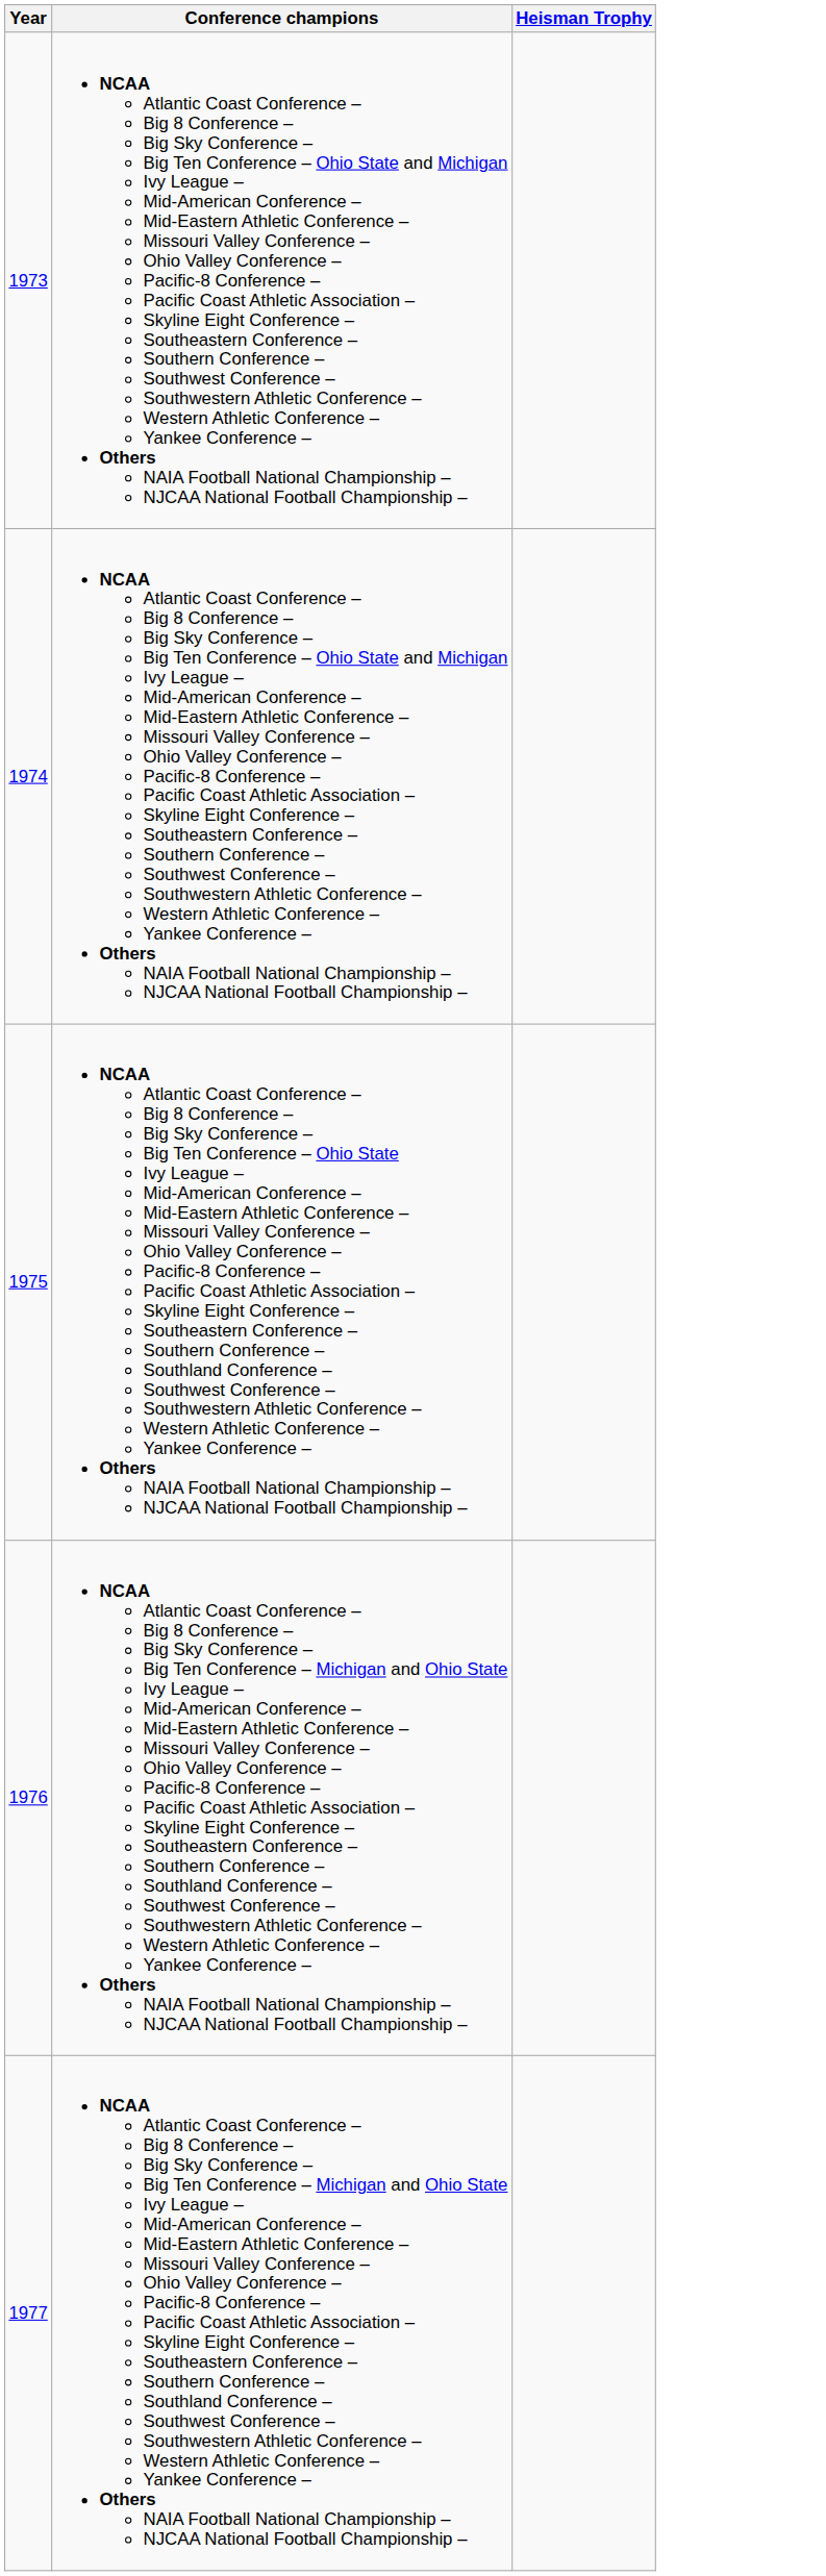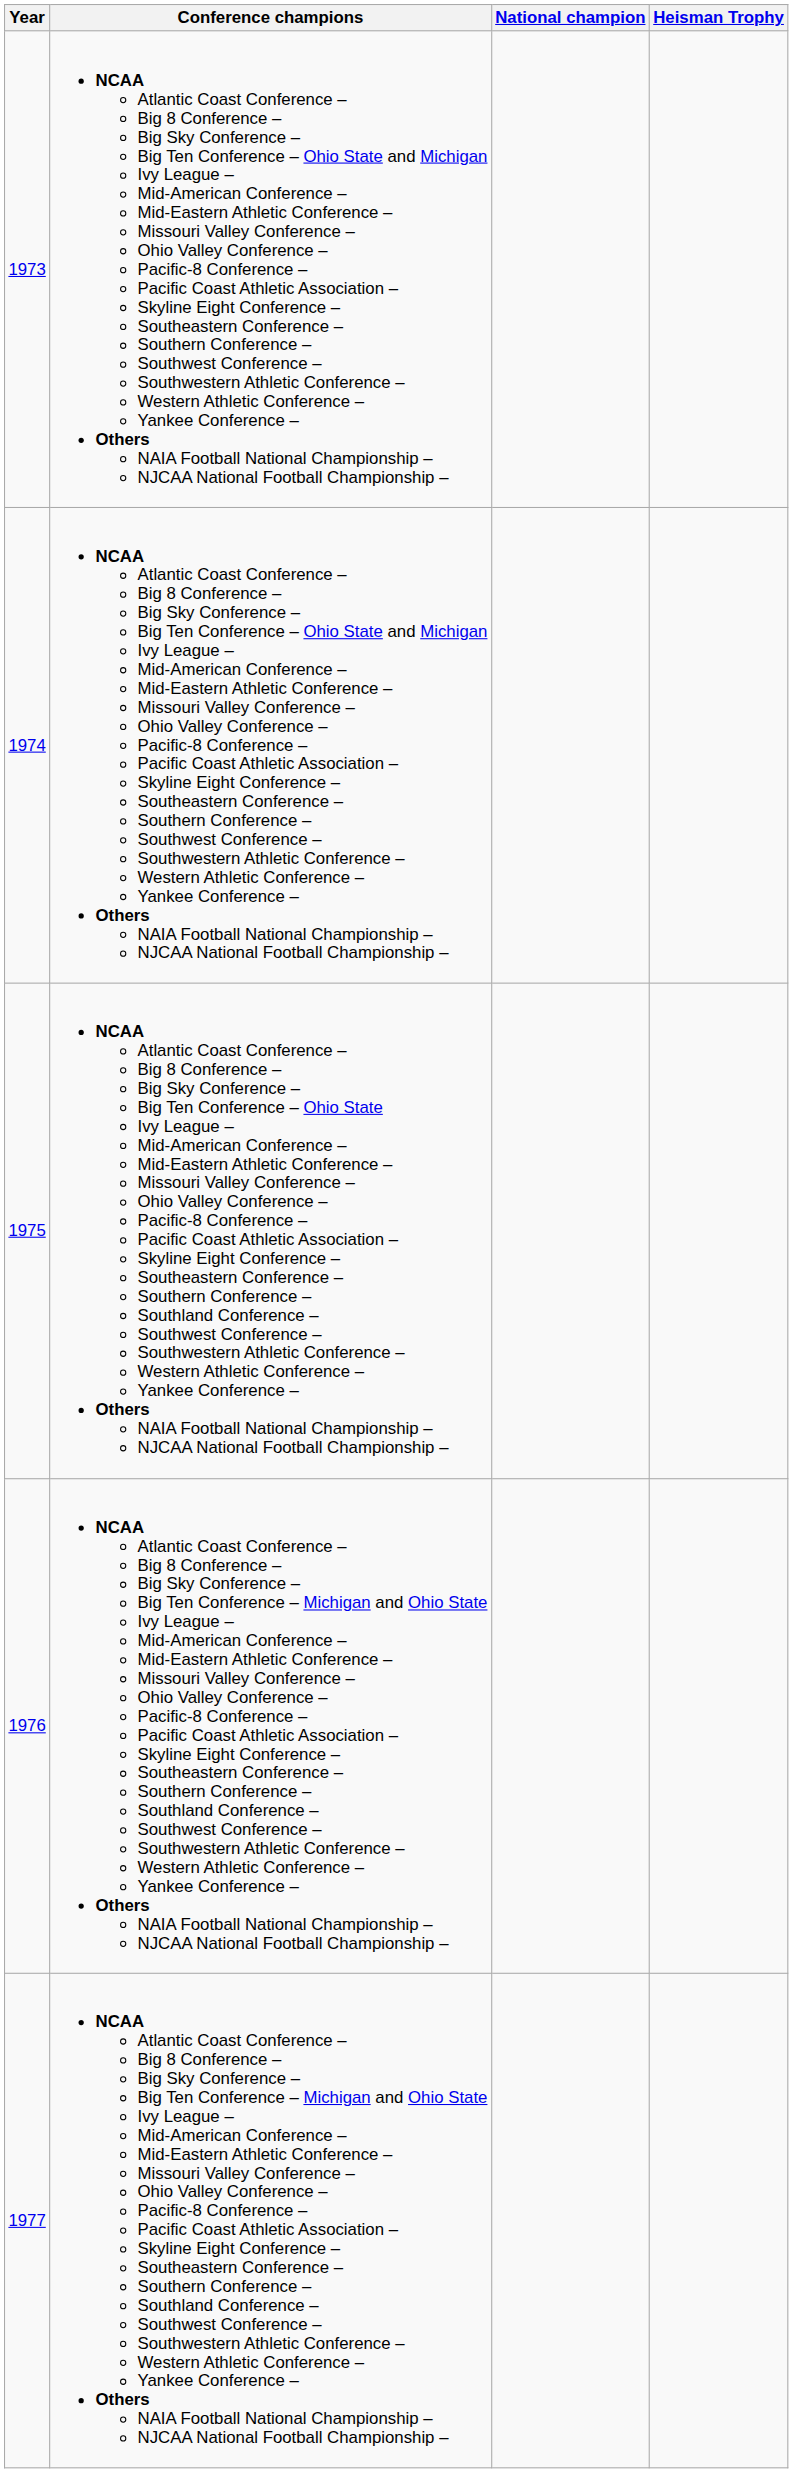 <table class="wikitable">
 <tr>
 <th>Year</th>
 <th>Conference champions</th>
+<th><a href='#'>National champion</a></th>
 <th><a href='#'>Heisman Trophy</a></th>
 </tr>
 <tr>
 <td><a href='#'>1973</a></td>
 <td><br><ul><li><strong>NCAA</strong><ul><li>Atlantic Coast Conference –</li><li>Big 8 Conference –</li><li>Big Sky Conference –</li><li>Big Ten Conference  – <a href='#'>Ohio State</a> and <a href='#'>Michigan</a></li><li>Ivy League –</li><li>Mid-American Conference –</li><li>Mid-Eastern Athletic Conference –</li><li>Missouri Valley Conference –</li><li>Ohio Valley Conference –</li><li>Pacific-8 Conference –</li><li>Pacific Coast Athletic Association –</li><li>Skyline Eight Conference –</li><li>Southeastern Conference –</li><li>Southern Conference –</li><li>Southwest Conference –</li><li>Southwestern Athletic Conference –</li><li>Western Athletic Conference –</li><li>Yankee Conference –</li></ul></li><li><strong>Others</strong><ul><li>NAIA Football National Championship –</li><li>NJCAA National Football Championship –</li></ul></li></ul></td>
 <td></td>
+<td></td>
 </tr>
 <tr>
 <td><a href='#'>1974</a></td>
 <td><br><ul><li><strong>NCAA</strong><ul><li>Atlantic Coast Conference –</li><li>Big 8 Conference –</li><li>Big Sky Conference –</li><li>Big Ten Conference  – <a href='#'>Ohio State</a> and <a href='#'>Michigan</a></li><li>Ivy League –</li><li>Mid-American Conference –</li><li>Mid-Eastern Athletic Conference –</li><li>Missouri Valley Conference –</li><li>Ohio Valley Conference –</li><li>Pacific-8 Conference –</li><li>Pacific Coast Athletic Association –</li><li>Skyline Eight Conference –</li><li>Southeastern Conference –</li><li>Southern Conference –</li><li>Southwest Conference –</li><li>Southwestern Athletic Conference –</li><li>Western Athletic Conference –</li><li>Yankee Conference –</li></ul></li><li><strong>Others</strong><ul><li>NAIA Football National Championship –</li><li>NJCAA National Football Championship –</li></ul></li></ul></td>
+<td></td>
 <td></td>
 </tr>
 <tr>
 <td><a href='#'>1975</a></td>
 <td><br><ul><li><strong>NCAA</strong><ul><li>Atlantic Coast Conference –</li><li>Big 8 Conference –</li><li>Big Sky Conference –</li><li>Big Ten Conference  – <a href='#'>Ohio State</a></li><li>Ivy League –</li><li>Mid-American Conference –</li><li>Mid-Eastern Athletic Conference –</li><li>Missouri Valley Conference –</li><li>Ohio Valley Conference –</li><li>Pacific-8 Conference –</li><li>Pacific Coast Athletic Association –</li><li>Skyline Eight Conference –</li><li>Southeastern Conference –</li><li>Southern Conference –</li><li>Southland Conference –</li><li>Southwest Conference –</li><li>Southwestern Athletic Conference –</li><li>Western Athletic Conference –</li><li>Yankee Conference –</li></ul></li><li><strong>Others</strong><ul><li>NAIA Football National Championship –</li><li>NJCAA National Football Championship –</li></ul></li></ul></td>
 <td></td>
+<td></td>
 </tr>
 <tr>
 <td><a href='#'>1976</a></td>
 <td><br><ul><li><strong>NCAA</strong><ul><li>Atlantic Coast Conference –</li><li>Big 8 Conference –</li><li>Big Sky Conference –</li><li>Big Ten Conference  – <a href='#'>Michigan</a> and <a href='#'>Ohio State</a></li><li>Ivy League –</li><li>Mid-American Conference –</li><li>Mid-Eastern Athletic Conference –</li><li>Missouri Valley Conference –</li><li>Ohio Valley Conference –</li><li>Pacific-8 Conference –</li><li>Pacific Coast Athletic Association –</li><li>Skyline Eight Conference –</li><li>Southeastern Conference –</li><li>Southern Conference –</li><li>Southland Conference –</li><li>Southwest Conference –</li><li>Southwestern Athletic Conference –</li><li>Western Athletic Conference –</li><li>Yankee Conference –</li></ul></li><li><strong>Others</strong><ul><li>NAIA Football National Championship –</li><li>NJCAA National Football Championship –</li></ul></li></ul></td>
+<td></td>
 <td></td>
 </tr>
 <tr>
 <td><a href='#'>1977</a></td>
 <td><br><ul><li><strong>NCAA</strong><ul><li>Atlantic Coast Conference –</li><li>Big 8 Conference –</li><li>Big Sky Conference –</li><li>Big Ten Conference  – <a href='#'>Michigan</a> and <a href='#'>Ohio State</a></li><li>Ivy League –</li><li>Mid-American Conference –</li><li>Mid-Eastern Athletic Conference –</li><li>Missouri Valley Conference –</li><li>Ohio Valley Conference –</li><li>Pacific-8 Conference –</li><li>Pacific Coast Athletic Association –</li><li>Skyline Eight Conference –</li><li>Southeastern Conference –</li><li>Southern Conference –</li><li>Southland Conference –</li><li>Southwest Conference –</li><li>Southwestern Athletic Conference –</li><li>Western Athletic Conference –</li><li>Yankee Conference –</li></ul></li><li><strong>Others</strong><ul><li>NAIA Football National Championship –</li><li>NJCAA National Football Championship –</li></ul></li></ul></td>
 <td></td>
+<td></td>
 </tr>
 </table>
